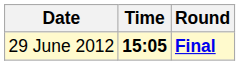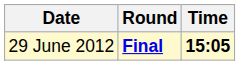 <table class="wikitable">
 <tr>
 <th>Date</th>
+<th>Round</th>
 <th>Time</th>
-<th>Round</th>
 </tr>
 <tr style=background:lemonchiffon>
 <td>29 June 2012</td>
+<td><strong><a href='#'>Final</a></strong></td>
 <td><strong>15:05</strong></td>
-<td><strong><a href='#'>Final</a></strong></td>
 </tr>
 </table>
